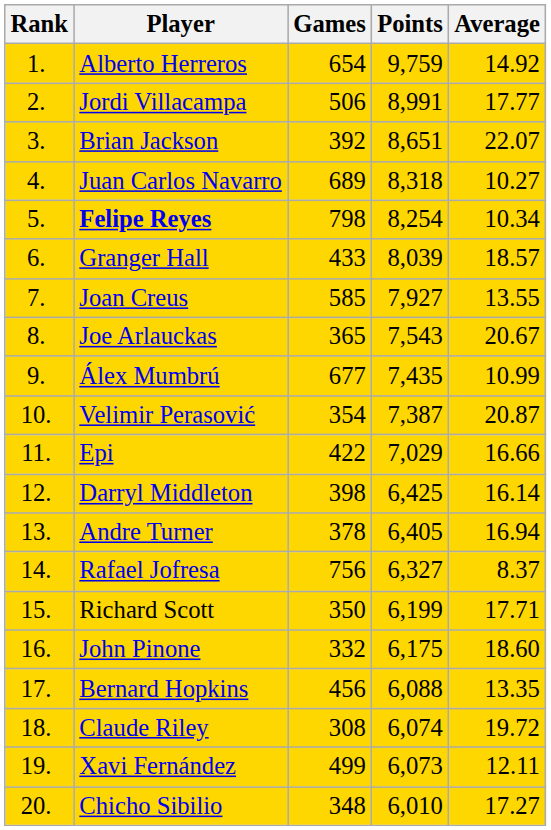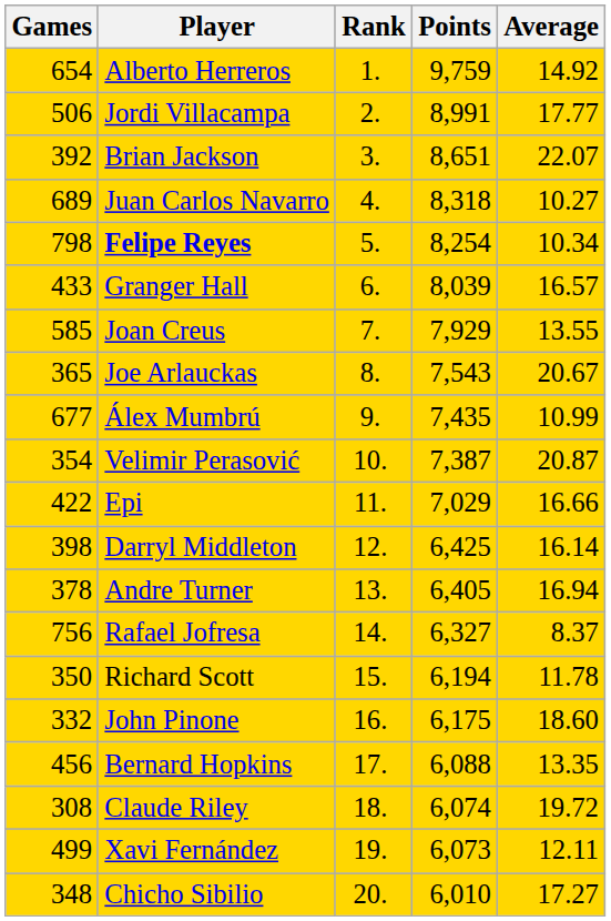 <table class="wikitable sortable" style="font-size: 100%;">
 <tr>
+<th>Games</th>
+<th>Player</th>
 <th>Rank</th>
-<th>Player</th>
-<th>Games</th>
 <th>Points</th>
 <th>Average</th>
 </tr>
 <tr bgcolor=gold>
+<td align="right"> 654</td>
+<td align="left"> <a href='#'>Alberto Herreros</a></td>
 <td align="center">1. </td>
-<td align="left"> <a href='#'>Alberto Herreros</a></td>
-<td align="right"> 654</td>
 <td align="right"> 9,759</td>
 <td align="right"> 14.92</td>
 </tr>
 <tr bgcolor=gold>
+<td align="right"> 506</td>
+<td align="left"> <a href='#'>Jordi Villacampa</a></td>
 <td align="center">2. </td>
-<td align="left"> <a href='#'>Jordi Villacampa</a></td>
-<td align="right"> 506</td>
 <td align="right"> 8,991</td>
 <td align="right"> 17.77</td>
 </tr>
 <tr bgcolor=gold>
+<td align="right"> 392</td>
+<td align="left"> <a href='#'>Brian Jackson</a></td>
 <td align="center">3. </td>
-<td align="left"> <a href='#'>Brian Jackson</a></td>
-<td align="right"> 392</td>
 <td align="right"> 8,651</td>
 <td align="right"> 22.07</td>
 </tr>
 <tr bgcolor=gold>
+<td align="right"> 689</td>
+<td align="left"> <a href='#'>Juan Carlos Navarro</a></td>
 <td align="center">4. </td>
-<td align="left"> <a href='#'>Juan Carlos Navarro</a></td>
-<td align="right"> 689</td>
 <td align="right"> 8,318</td>
 <td align="right"> 10.27</td>
 </tr>
 <tr bgcolor=gold>
+<td align="right"> 798</td>
+<td align="left"> <strong><a href='#'>Felipe Reyes</a></strong></td>
 <td align="center">5. </td>
-<td align="left"> <strong><a href='#'>Felipe Reyes</a></strong></td>
-<td align="right"> 798</td>
 <td align="right"> 8,254</td>
 <td align="right"> 10.34</td>
 </tr>
 <tr bgcolor=gold>
+<td align="right"> 433</td>
+<td align="left"> <a href='#'>Granger Hall</a></td>
 <td align="center">6. </td>
-<td align="left"> <a href='#'>Granger Hall</a></td>
-<td align="right"> 433</td>
 <td align="right"> 8,039</td>
-<td align="right"> 18.57</td>
+<td align="right"> 16.57</td>
 </tr>
 <tr bgcolor=gold>
+<td align="right"> 585</td>
+<td align="left"> <a href='#'>Joan Creus</a></td>
 <td align="center">7. </td>
-<td align="left"> <a href='#'>Joan Creus</a></td>
-<td align="right"> 585</td>
-<td align="right"> 7,927</td>
+<td align="right"> 7,929</td>
 <td align="right"> 13.55</td>
 </tr>
 <tr bgcolor=gold>
+<td align="right"> 365</td>
+<td align="left"> <a href='#'>Joe Arlauckas</a></td>
 <td align="center">8. </td>
-<td align="left"> <a href='#'>Joe Arlauckas</a></td>
-<td align="right"> 365</td>
 <td align="right"> 7,543</td>
 <td align="right"> 20.67</td>
 </tr>
 <tr bgcolor=gold>
+<td align="right"> 677</td>
+<td align="left"> <a href='#'>Álex Mumbrú</a></td>
 <td align="center">9. </td>
-<td align="left"> <a href='#'>Álex Mumbrú</a></td>
-<td align="right"> 677</td>
 <td align="right"> 7,435</td>
 <td align="right"> 10.99</td>
 </tr>
 <tr bgcolor=gold>
+<td align="right"> 354</td>
+<td align="left"> <a href='#'>Velimir Perasović</a></td>
 <td align="center">10. </td>
-<td align="left"> <a href='#'>Velimir Perasović</a></td>
-<td align="right"> 354</td>
 <td align="right"> 7,387</td>
 <td align="right"> 20.87</td>
 </tr>
 <tr bgcolor=gold>
+<td align="right"> 422</td>
+<td align="left"> <a href='#'>Epi</a></td>
 <td align="center">11. </td>
-<td align="left"> <a href='#'>Epi</a></td>
-<td align="right"> 422</td>
 <td align="right"> 7,029</td>
 <td align="right"> 16.66</td>
 </tr>
 <tr bgcolor=gold>
+<td align="right"> 398</td>
+<td align="left"> <a href='#'>Darryl Middleton</a></td>
 <td align="center">12. </td>
-<td align="left"> <a href='#'>Darryl Middleton</a></td>
-<td align="right"> 398</td>
 <td align="right"> 6,425</td>
 <td align="right"> 16.14</td>
 </tr>
 <tr bgcolor=gold>
+<td align="right"> 378</td>
+<td align="left"> <a href='#'>Andre Turner</a></td>
 <td align="center">13. </td>
-<td align="left"> <a href='#'>Andre Turner</a></td>
-<td align="right"> 378</td>
 <td align="right"> 6,405</td>
 <td align="right"> 16.94</td>
 </tr>
 <tr bgcolor=gold>
+<td align="right"> 756</td>
+<td align="left"> <a href='#'>Rafael Jofresa</a></td>
 <td align="center">14. </td>
-<td align="left"> <a href='#'>Rafael Jofresa</a></td>
-<td align="right"> 756</td>
 <td align="right"> 6,327</td>
 <td align="right"> 8.37</td>
 </tr>
 <tr bgcolor=gold>
+<td align="right"> 350</td>
+<td align="left"> Richard Scott</td>
 <td align="center">15. </td>
-<td align="left"> Richard Scott</td>
-<td align="right"> 350</td>
-<td align="right"> 6,199</td>
-<td align="right"> 17.71</td>
+<td align="right"> 6,194</td>
+<td align="right"> 11.78</td>
 </tr>
 <tr bgcolor=gold>
+<td align="right"> 332</td>
+<td align="left"> <a href='#'>John Pinone</a></td>
 <td align="center">16. </td>
-<td align="left"> <a href='#'>John Pinone</a></td>
-<td align="right"> 332</td>
 <td align="right"> 6,175</td>
 <td align="right"> 18.60</td>
 </tr>
 <tr bgcolor=gold>
+<td align="right"> 456</td>
+<td align="left"> <a href='#'>Bernard Hopkins</a></td>
 <td align="center">17. </td>
-<td align="left"> <a href='#'>Bernard Hopkins</a></td>
-<td align="right"> 456</td>
 <td align="right"> 6,088</td>
 <td align="right"> 13.35</td>
 </tr>
 <tr bgcolor=gold>
+<td align="right"> 308</td>
+<td align="left"> <a href='#'>Claude Riley</a></td>
 <td align="center">18. </td>
-<td align="left"> <a href='#'>Claude Riley</a></td>
-<td align="right"> 308</td>
 <td align="right"> 6,074</td>
 <td align="right"> 19.72</td>
 </tr>
 <tr bgcolor=gold>
+<td align="right"> 499</td>
+<td align="left"> <a href='#'>Xavi Fernández</a></td>
 <td align="center">19. </td>
-<td align="left"> <a href='#'>Xavi Fernández</a></td>
-<td align="right"> 499</td>
 <td align="right"> 6,073</td>
 <td align="right"> 12.11</td>
 </tr>
 <tr bgcolor=gold>
+<td align="right"> 348</td>
+<td align="left"> <a href='#'>Chicho Sibilio</a></td>
 <td align="center">20. </td>
-<td align="left"> <a href='#'>Chicho Sibilio</a></td>
-<td align="right"> 348</td>
 <td align="right"> 6,010</td>
 <td align="right"> 17.27</td>
 </tr>
 </table>
